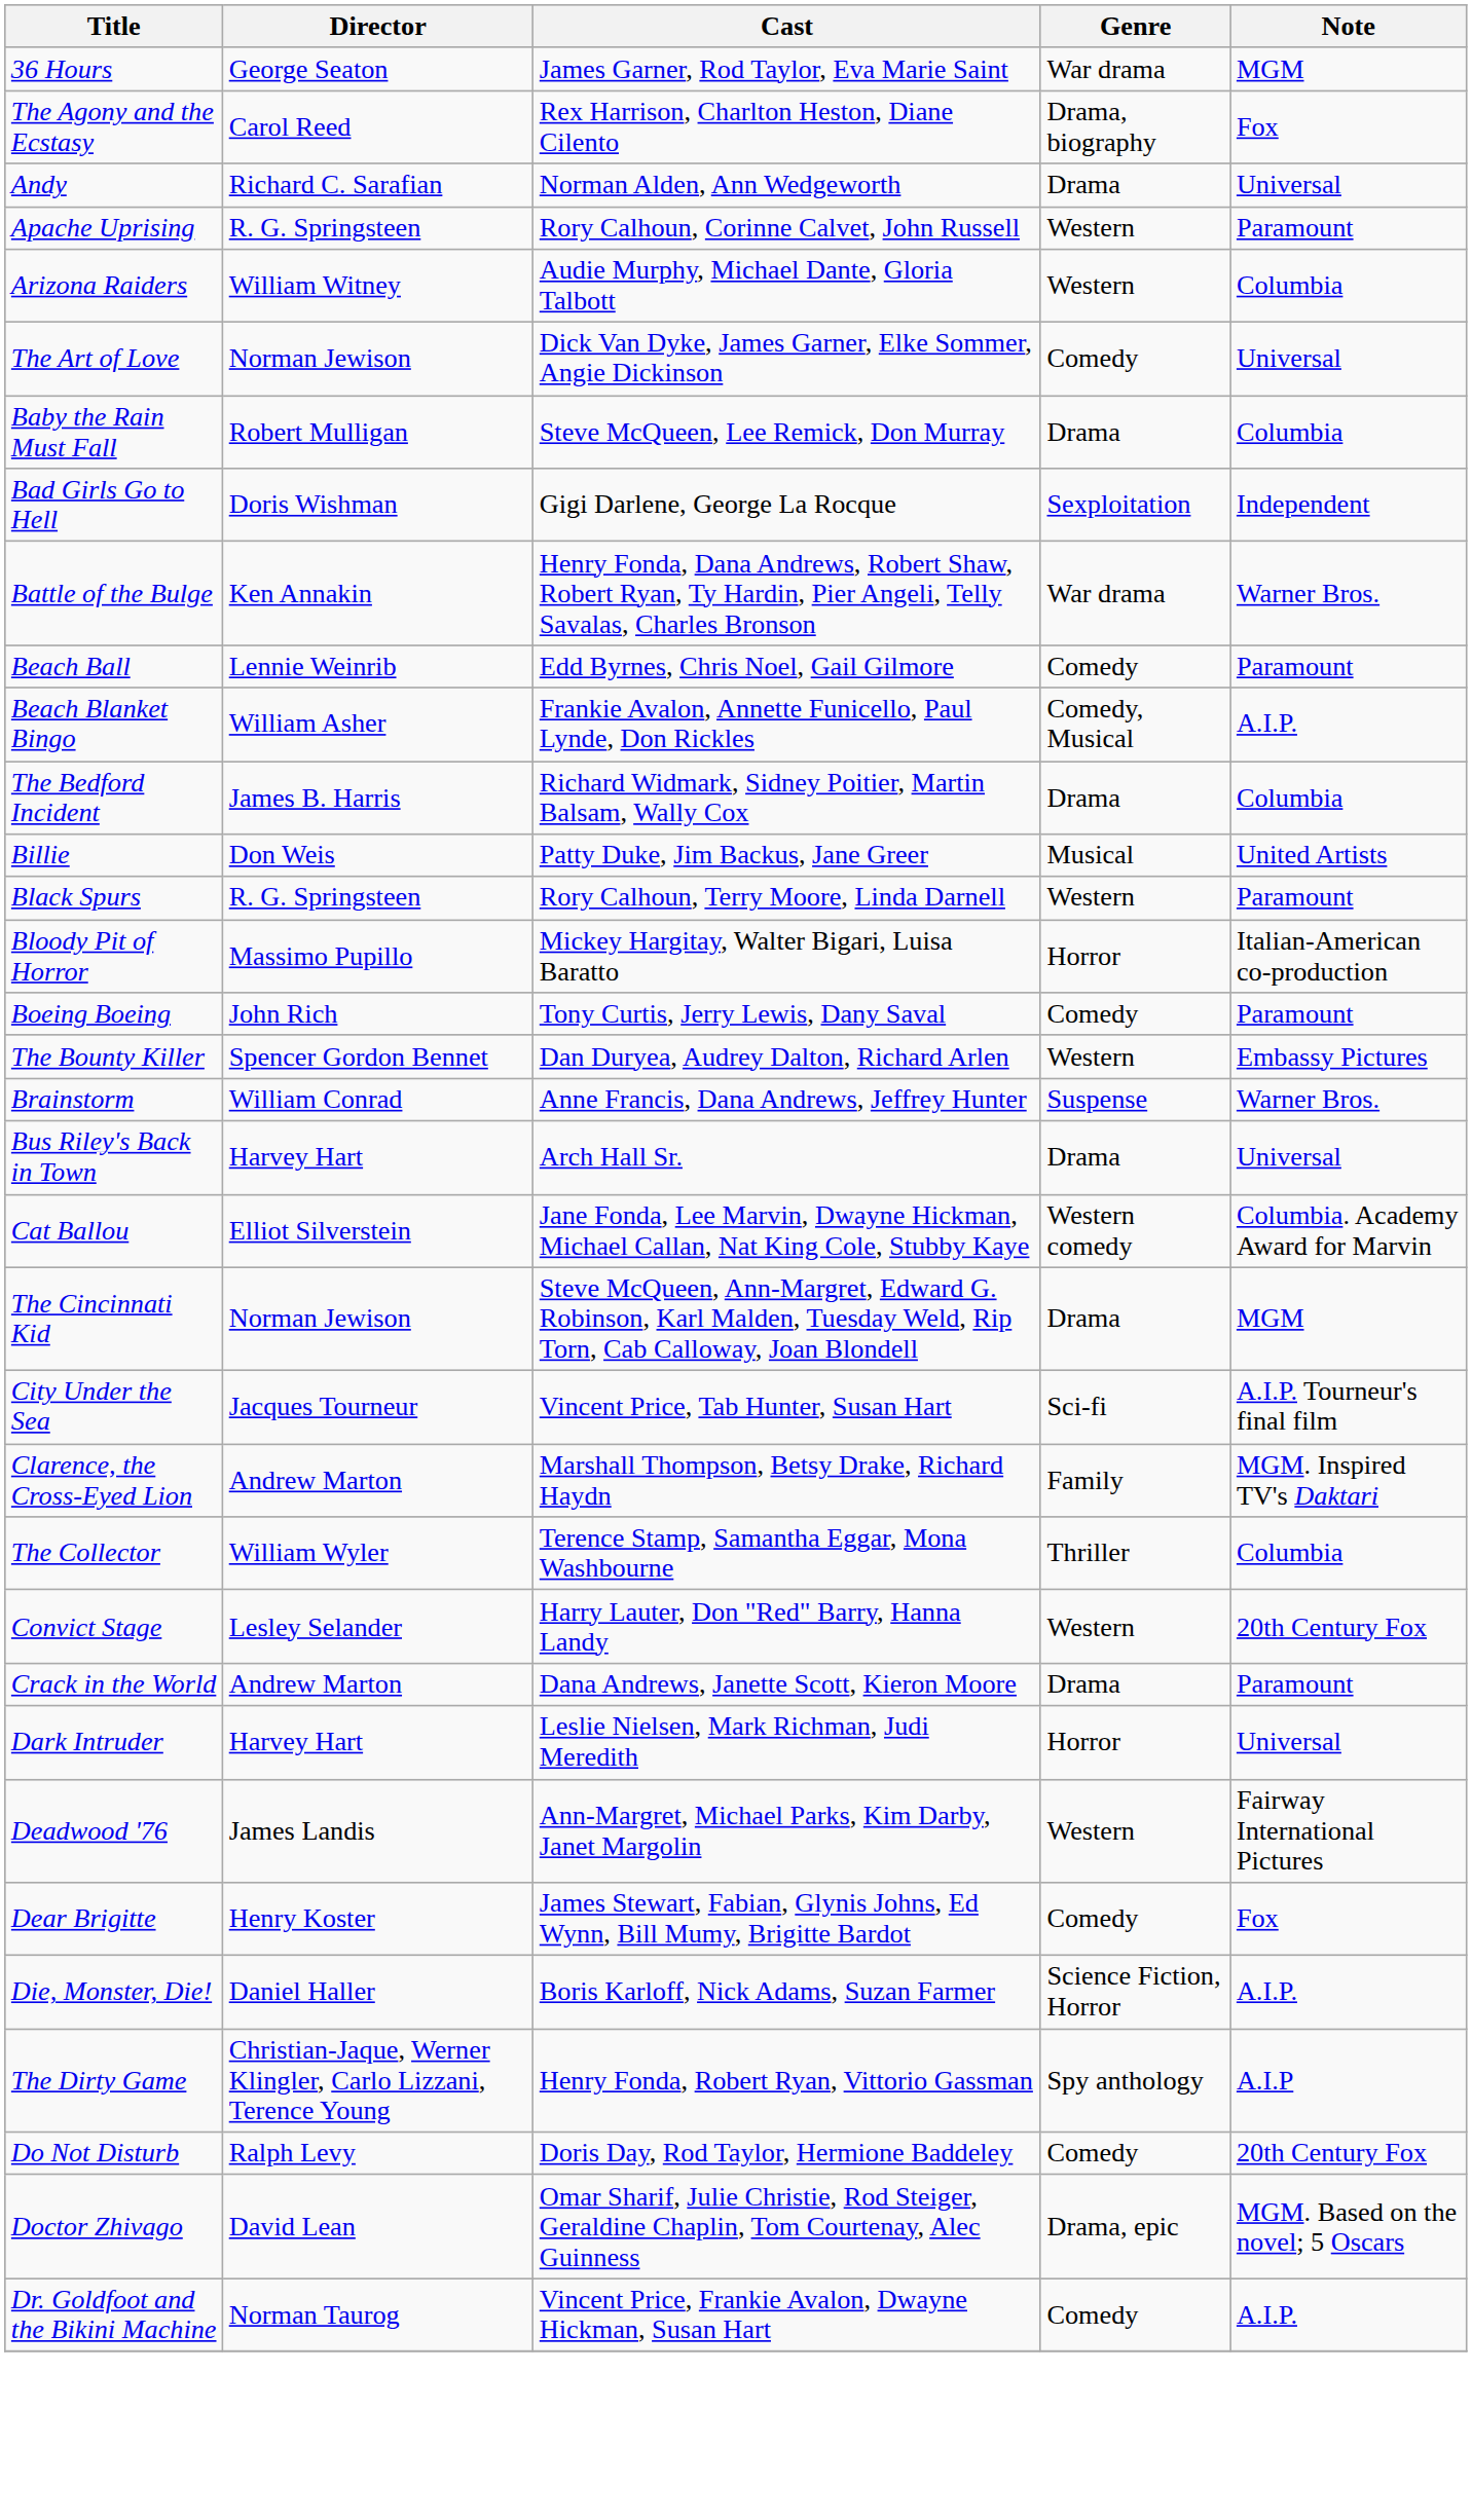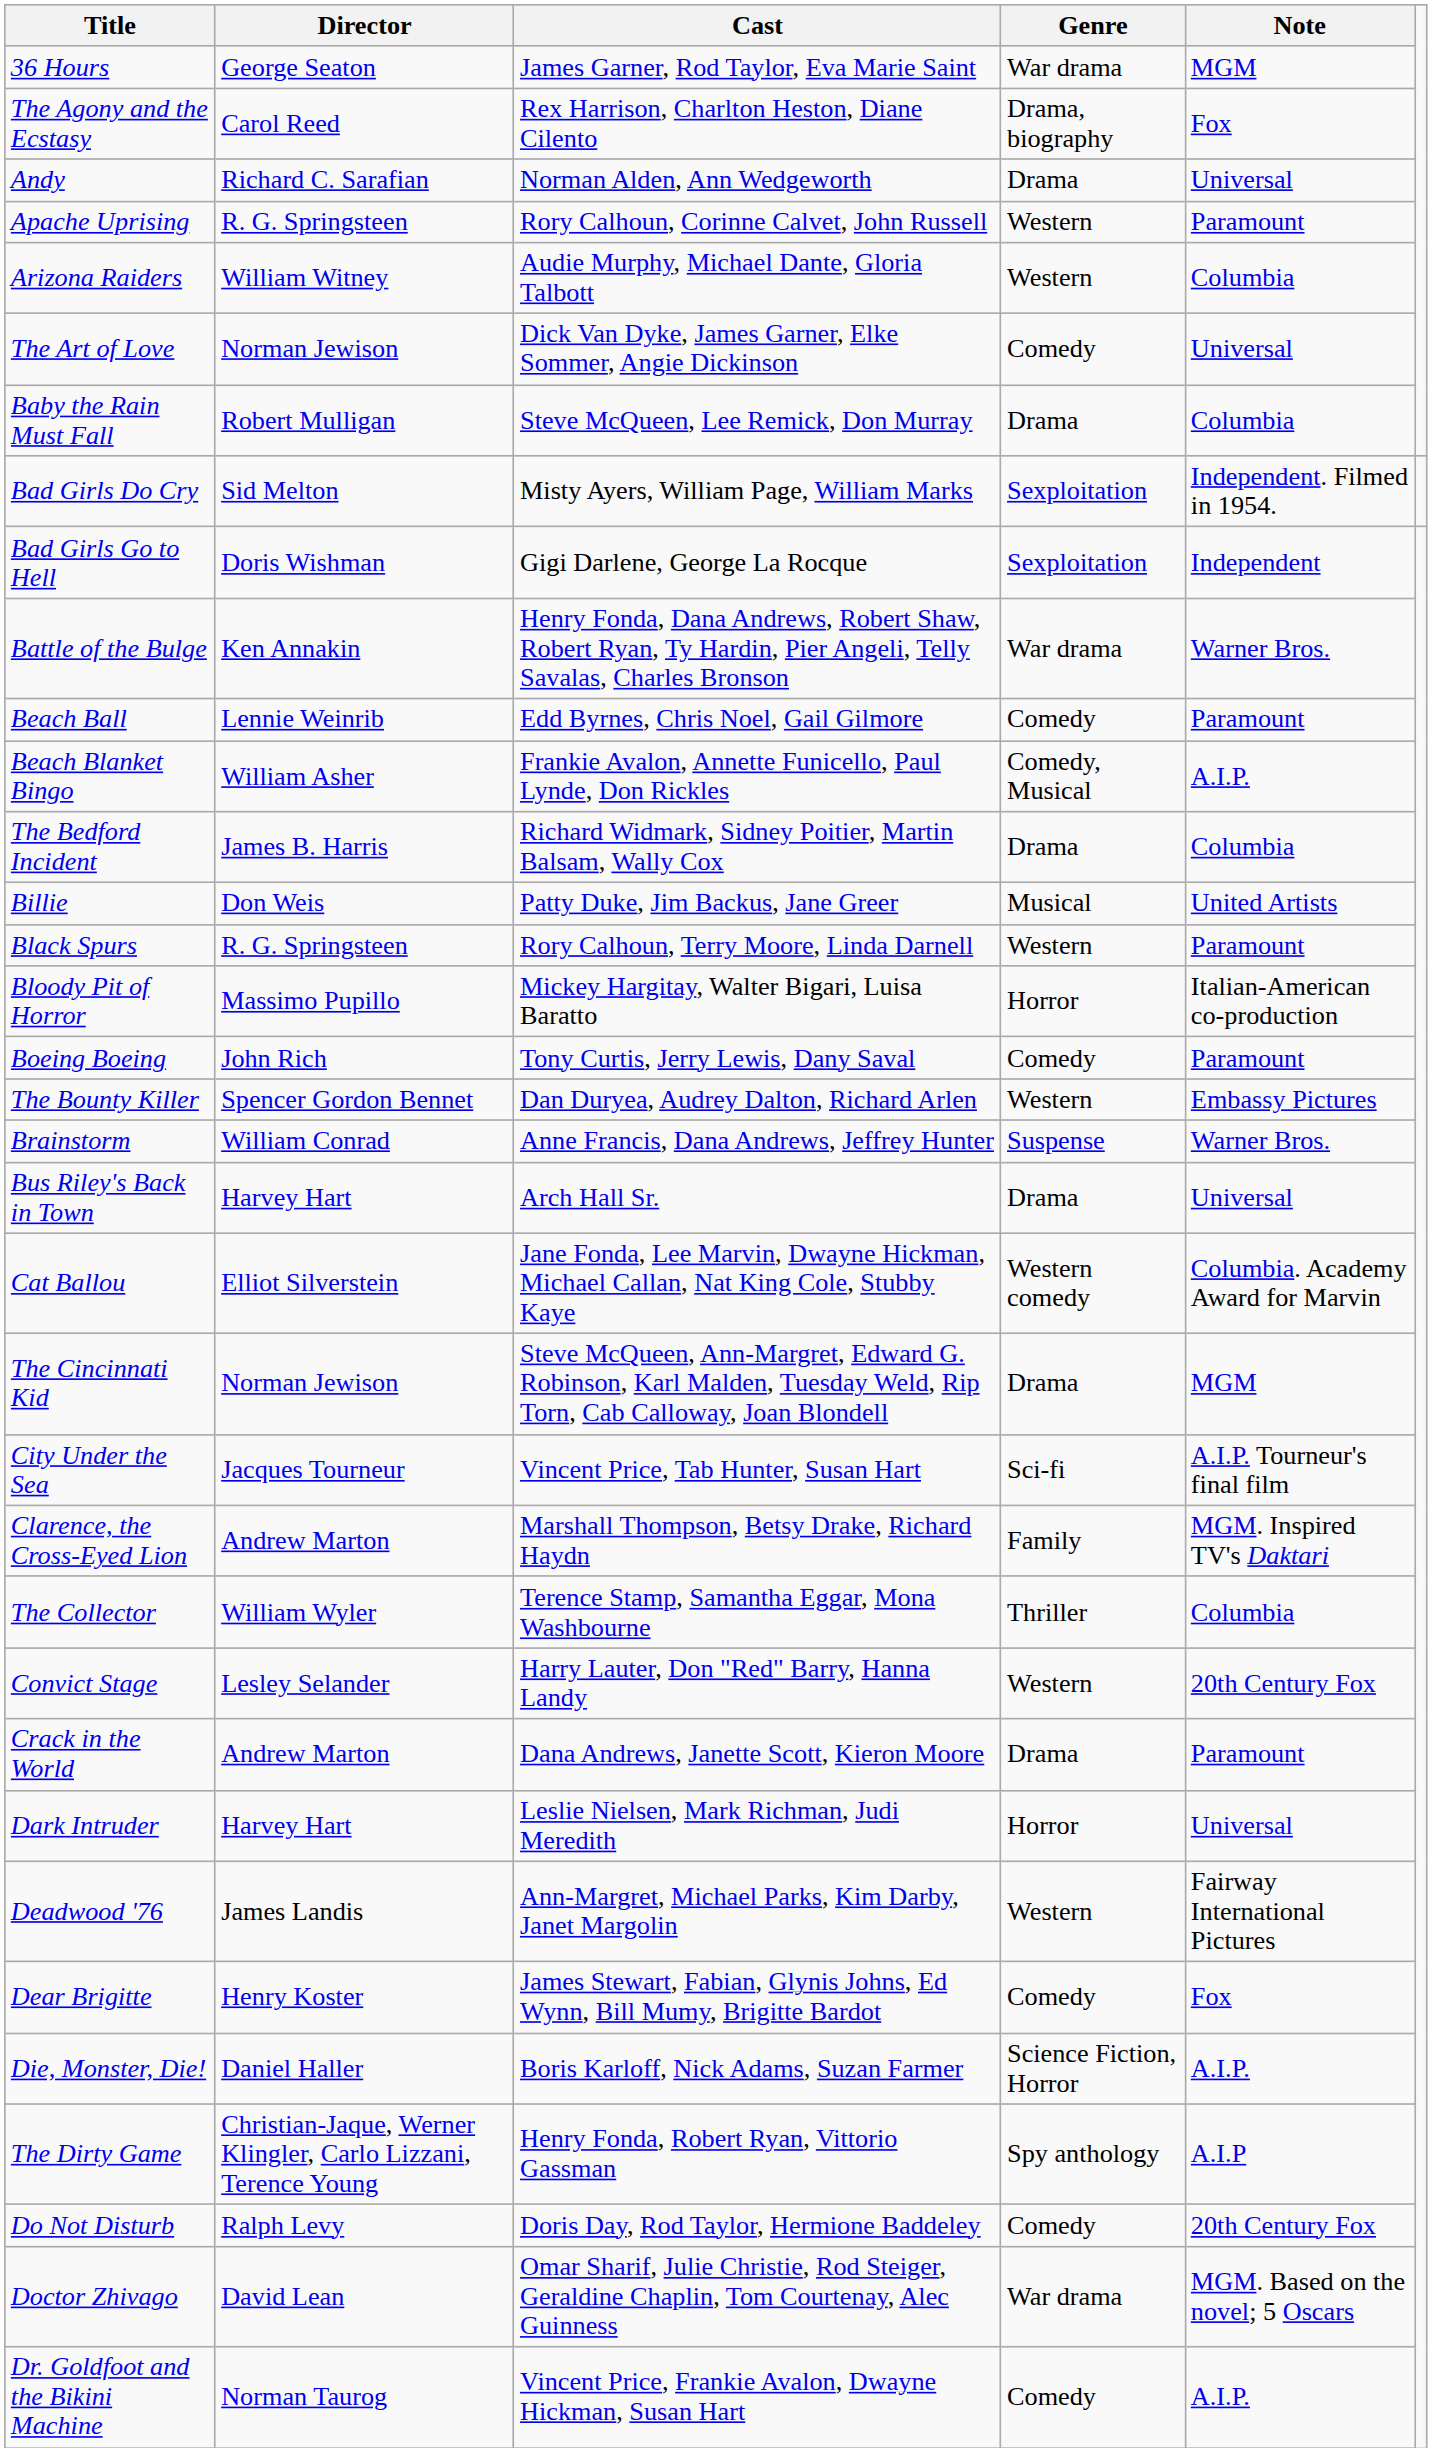 <table class="wikitable">
 <tr>
 <th>Title</th>
 <th>Director</th>
 <th>Cast</th>
 <th>Genre</th>
 <th>Note</th>
 </tr>
 <tr>
 <td><em><a href='#'>36 Hours</a></em></td>
 <td><a href='#'>George Seaton</a></td>
 <td><a href='#'>James Garner</a>, <a href='#'>Rod Taylor</a>, <a href='#'>Eva Marie Saint</a></td>
 <td>War drama</td>
 <td><a href='#'>MGM</a></td>
 </tr>
 <tr>
 <td><em><a href='#'>The Agony and the Ecstasy</a></em></td>
 <td><a href='#'>Carol Reed</a></td>
 <td><a href='#'>Rex Harrison</a>, <a href='#'>Charlton Heston</a>, <a href='#'>Diane Cilento</a></td>
 <td>Drama, biography</td>
 <td><a href='#'>Fox</a></td>
 </tr>
 <tr>
 <td><em><a href='#'>Andy</a></em></td>
 <td><a href='#'>Richard C. Sarafian</a></td>
 <td><a href='#'>Norman Alden</a>, <a href='#'>Ann Wedgeworth</a></td>
 <td>Drama</td>
 <td><a href='#'>Universal</a></td>
 </tr>
 <tr>
 <td><em><a href='#'>Apache Uprising</a></em></td>
 <td><a href='#'>R. G. Springsteen</a></td>
 <td><a href='#'>Rory Calhoun</a>, <a href='#'>Corinne Calvet</a>, <a href='#'>John Russell</a></td>
 <td>Western</td>
 <td><a href='#'>Paramount</a></td>
 </tr>
 <tr>
 <td><em><a href='#'>Arizona Raiders</a></em></td>
 <td><a href='#'>William Witney</a></td>
 <td><a href='#'>Audie Murphy</a>, <a href='#'>Michael Dante</a>, <a href='#'>Gloria Talbott</a></td>
 <td>Western</td>
 <td><a href='#'>Columbia</a></td>
 </tr>
 <tr>
 <td><em><a href='#'>The Art of Love</a></em></td>
 <td><a href='#'>Norman Jewison</a></td>
 <td><a href='#'>Dick Van Dyke</a>, <a href='#'>James Garner</a>, <a href='#'>Elke Sommer</a>, <a href='#'>Angie Dickinson</a></td>
 <td>Comedy</td>
 <td><a href='#'>Universal</a></td>
 </tr>
 <tr>
 <td><em><a href='#'>Baby the Rain Must Fall</a></em></td>
 <td><a href='#'>Robert Mulligan</a></td>
 <td><a href='#'>Steve McQueen</a>, <a href='#'>Lee Remick</a>, <a href='#'>Don Murray</a></td>
 <td>Drama</td>
 <td><a href='#'>Columbia</a></td>
+</tr>
+<tr>
+<td><em><a href='#'>Bad Girls Do Cry</a></em></td>
+<td><a href='#'>Sid Melton</a></td>
+<td>Misty Ayers, William Page, <a href='#'>William Marks</a></td>
+<td><a href='#'>Sexploitation</a></td>
+<td><a href='#'>Independent</a>. Filmed in 1954.</td>
+<td></td>
 </tr>
 <tr>
 <td><em><a href='#'>Bad Girls Go to Hell</a></em></td>
 <td><a href='#'>Doris Wishman</a></td>
 <td>Gigi Darlene, George La Rocque</td>
 <td><a href='#'>Sexploitation</a></td>
 <td><a href='#'>Independent</a></td>
 </tr>
 <tr>
 <td><em><a href='#'>Battle of the Bulge</a></em></td>
 <td><a href='#'>Ken Annakin</a></td>
 <td><a href='#'>Henry Fonda</a>, <a href='#'>Dana Andrews</a>, <a href='#'>Robert Shaw</a>, <a href='#'>Robert Ryan</a>, <a href='#'>Ty Hardin</a>, <a href='#'>Pier Angeli</a>, <a href='#'>Telly Savalas</a>, <a href='#'>Charles Bronson</a></td>
 <td>War drama</td>
 <td><a href='#'>Warner Bros.</a></td>
 </tr>
 <tr>
 <td><em><a href='#'>Beach Ball</a></em></td>
 <td><a href='#'>Lennie Weinrib</a></td>
 <td><a href='#'>Edd Byrnes</a>, <a href='#'>Chris Noel</a>, <a href='#'>Gail Gilmore</a></td>
 <td>Comedy</td>
 <td><a href='#'>Paramount</a></td>
 </tr>
 <tr>
 <td><em><a href='#'>Beach Blanket Bingo</a></em></td>
 <td><a href='#'>William Asher</a></td>
 <td><a href='#'>Frankie Avalon</a>, <a href='#'>Annette Funicello</a>, <a href='#'>Paul Lynde</a>, <a href='#'>Don Rickles</a></td>
 <td>Comedy, Musical</td>
 <td><a href='#'>A.I.P.</a></td>
 </tr>
 <tr>
 <td><em><a href='#'>The Bedford Incident</a></em></td>
 <td><a href='#'>James B. Harris</a></td>
 <td><a href='#'>Richard Widmark</a>, <a href='#'>Sidney Poitier</a>, <a href='#'>Martin Balsam</a>, <a href='#'>Wally Cox</a></td>
 <td>Drama</td>
 <td><a href='#'>Columbia</a></td>
 </tr>
 <tr>
 <td><em><a href='#'>Billie</a></em></td>
 <td><a href='#'>Don Weis</a></td>
 <td><a href='#'>Patty Duke</a>, <a href='#'>Jim Backus</a>, <a href='#'>Jane Greer</a></td>
 <td>Musical</td>
 <td><a href='#'>United Artists</a></td>
 </tr>
 <tr>
 <td><em><a href='#'>Black Spurs</a></em></td>
 <td><a href='#'>R. G. Springsteen</a></td>
 <td><a href='#'>Rory Calhoun</a>, <a href='#'>Terry Moore</a>, <a href='#'>Linda Darnell</a></td>
 <td>Western</td>
 <td><a href='#'>Paramount</a></td>
 </tr>
 <tr>
 <td><em><a href='#'>Bloody Pit of Horror</a></em></td>
 <td><a href='#'>Massimo Pupillo</a></td>
 <td><a href='#'>Mickey Hargitay</a>, Walter Bigari, Luisa Baratto</td>
 <td>Horror</td>
 <td>Italian-American co-production</td>
 </tr>
 <tr>
 <td><em><a href='#'>Boeing Boeing</a></em></td>
 <td><a href='#'>John Rich</a></td>
 <td><a href='#'>Tony Curtis</a>, <a href='#'>Jerry Lewis</a>, <a href='#'>Dany Saval</a></td>
 <td>Comedy</td>
 <td><a href='#'>Paramount</a></td>
 </tr>
 <tr>
 <td><em><a href='#'>The Bounty Killer</a></em></td>
 <td><a href='#'>Spencer Gordon Bennet</a></td>
 <td><a href='#'>Dan Duryea</a>, <a href='#'>Audrey Dalton</a>, <a href='#'>Richard Arlen</a></td>
 <td>Western</td>
 <td><a href='#'>Embassy Pictures</a></td>
 </tr>
 <tr>
 <td><em><a href='#'>Brainstorm</a></em></td>
 <td><a href='#'>William Conrad</a></td>
 <td><a href='#'>Anne Francis</a>, <a href='#'>Dana Andrews</a>, <a href='#'>Jeffrey Hunter</a></td>
 <td><a href='#'>Suspense</a></td>
 <td><a href='#'>Warner Bros.</a></td>
 </tr>
 <tr>
 <td><em><a href='#'>Bus Riley's Back in Town</a></em></td>
 <td><a href='#'>Harvey Hart</a></td>
 <td><a href='#'>Arch Hall Sr.</a></td>
 <td>Drama</td>
 <td><a href='#'>Universal</a></td>
 </tr>
 <tr>
 <td><em><a href='#'>Cat Ballou</a></em></td>
 <td><a href='#'>Elliot Silverstein</a></td>
 <td><a href='#'>Jane Fonda</a>, <a href='#'>Lee Marvin</a>, <a href='#'>Dwayne Hickman</a>, <a href='#'>Michael Callan</a>, <a href='#'>Nat King Cole</a>, <a href='#'>Stubby Kaye</a></td>
 <td>Western comedy</td>
 <td><a href='#'>Columbia</a>. Academy Award for Marvin</td>
 </tr>
 <tr>
 <td><em><a href='#'>The Cincinnati Kid</a></em></td>
 <td><a href='#'>Norman Jewison</a></td>
 <td><a href='#'>Steve McQueen</a>, <a href='#'>Ann-Margret</a>, <a href='#'>Edward G. Robinson</a>, <a href='#'>Karl Malden</a>, <a href='#'>Tuesday Weld</a>, <a href='#'>Rip Torn</a>, <a href='#'>Cab Calloway</a>, <a href='#'>Joan Blondell</a></td>
 <td>Drama</td>
 <td><a href='#'>MGM</a></td>
 </tr>
 <tr>
 <td><em><a href='#'>City Under the Sea</a></em></td>
 <td><a href='#'>Jacques Tourneur</a></td>
 <td><a href='#'>Vincent Price</a>, <a href='#'>Tab Hunter</a>, <a href='#'>Susan Hart</a></td>
 <td>Sci-fi</td>
 <td><a href='#'>A.I.P.</a> Tourneur's final film</td>
 </tr>
 <tr>
 <td><em><a href='#'>Clarence, the Cross-Eyed Lion</a></em></td>
 <td><a href='#'>Andrew Marton</a></td>
 <td><a href='#'>Marshall Thompson</a>, <a href='#'>Betsy Drake</a>, <a href='#'>Richard Haydn</a></td>
 <td>Family</td>
 <td><a href='#'>MGM</a>. Inspired TV's <em><a href='#'>Daktari</a></em></td>
 </tr>
 <tr>
 <td><em><a href='#'>The Collector</a></em></td>
 <td><a href='#'>William Wyler</a></td>
 <td><a href='#'>Terence Stamp</a>, <a href='#'>Samantha Eggar</a>, <a href='#'>Mona Washbourne</a></td>
 <td>Thriller</td>
 <td><a href='#'>Columbia</a></td>
 </tr>
 <tr>
 <td><em><a href='#'>Convict Stage</a></em></td>
 <td><a href='#'>Lesley Selander</a></td>
 <td><a href='#'>Harry Lauter</a>, <a href='#'>Don "Red" Barry</a>, <a href='#'>Hanna Landy</a></td>
 <td>Western</td>
 <td><a href='#'>20th Century Fox</a></td>
 </tr>
 <tr>
 <td><em><a href='#'>Crack in the World</a></em></td>
 <td><a href='#'>Andrew Marton</a></td>
 <td><a href='#'>Dana Andrews</a>, <a href='#'>Janette Scott</a>, <a href='#'>Kieron Moore</a></td>
 <td>Drama</td>
 <td><a href='#'>Paramount</a></td>
 </tr>
 <tr>
 <td><em><a href='#'>Dark Intruder</a></em></td>
 <td><a href='#'>Harvey Hart</a></td>
 <td><a href='#'>Leslie Nielsen</a>, <a href='#'>Mark Richman</a>, <a href='#'>Judi Meredith</a></td>
 <td>Horror</td>
 <td><a href='#'>Universal</a></td>
 </tr>
 <tr>
 <td><em><a href='#'>Deadwood '76</a></em></td>
 <td>James Landis</td>
 <td><a href='#'>Ann-Margret</a>, <a href='#'>Michael Parks</a>, <a href='#'>Kim Darby</a>, <a href='#'>Janet Margolin</a></td>
 <td>Western</td>
 <td>Fairway International Pictures</td>
 </tr>
 <tr>
 <td><em><a href='#'>Dear Brigitte</a></em></td>
 <td><a href='#'>Henry Koster</a></td>
 <td><a href='#'>James Stewart</a>, <a href='#'>Fabian</a>, <a href='#'>Glynis Johns</a>, <a href='#'>Ed Wynn</a>, <a href='#'>Bill Mumy</a>, <a href='#'>Brigitte Bardot</a></td>
 <td>Comedy</td>
 <td><a href='#'>Fox</a></td>
 </tr>
 <tr>
 <td><em><a href='#'>Die, Monster, Die!</a></em></td>
 <td><a href='#'>Daniel Haller</a></td>
 <td><a href='#'>Boris Karloff</a>, <a href='#'>Nick Adams</a>, <a href='#'>Suzan Farmer</a></td>
 <td>Science Fiction, Horror</td>
 <td><a href='#'>A.I.P.</a></td>
 </tr>
 <tr>
 <td><em><a href='#'>The Dirty Game</a></em></td>
 <td><a href='#'>Christian-Jaque</a>, <a href='#'>Werner Klingler</a>, <a href='#'>Carlo Lizzani</a>, <a href='#'>Terence Young</a></td>
 <td><a href='#'>Henry Fonda</a>, <a href='#'>Robert Ryan</a>, <a href='#'>Vittorio Gassman</a></td>
 <td>Spy anthology</td>
 <td><a href='#'>A.I.P</a></td>
 </tr>
 <tr>
 <td><em><a href='#'>Do Not Disturb</a></em></td>
 <td><a href='#'>Ralph Levy</a></td>
 <td><a href='#'>Doris Day</a>, <a href='#'>Rod Taylor</a>, <a href='#'>Hermione Baddeley</a></td>
 <td>Comedy</td>
 <td><a href='#'>20th Century Fox</a></td>
 </tr>
 <tr>
 <td><em><a href='#'>Doctor Zhivago</a></em></td>
 <td><a href='#'>David Lean</a></td>
 <td><a href='#'>Omar Sharif</a>, <a href='#'>Julie Christie</a>, <a href='#'>Rod Steiger</a>, <a href='#'>Geraldine Chaplin</a>, <a href='#'>Tom Courtenay</a>, <a href='#'>Alec Guinness</a></td>
-<td>Drama, epic</td>
+<td>War drama</td>
 <td><a href='#'>MGM</a>. Based on the <a href='#'>novel</a>; 5 <a href='#'>Oscars</a></td>
 </tr>
 <tr>
 <td><em><a href='#'>Dr. Goldfoot and the Bikini Machine</a></em></td>
 <td><a href='#'>Norman Taurog</a></td>
 <td><a href='#'>Vincent Price</a>, <a href='#'>Frankie Avalon</a>, <a href='#'>Dwayne Hickman</a>, <a href='#'>Susan Hart</a></td>
 <td>Comedy</td>
 <td><a href='#'>A.I.P.</a></td>
 </tr>
 <tr>
 </tr>
 </table>
